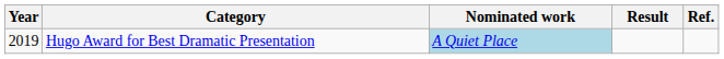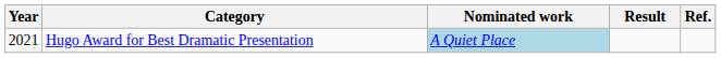 <table class="wikitable" style="width:85%;">
 <tr>
 <th style="width:4%;">Year</th>
 <th style="width:55%;">Category</th>
 <th style="width:26%;">Nominated work</th>
 <th style="width:10%;">Result</th>
 <th width=5%>Ref.</th>
 </tr>
 <tr>
-<td>2019</td>
+<td>2021</td>
 <td><a href='#'>Hugo Award for Best Dramatic Presentation</a></td>
 <td style="background: lightblue;"><em><a href='#'>A Quiet Place</a></em></td>
 <td></td>
 <td align="center"></td>
 </tr>
 </table>
